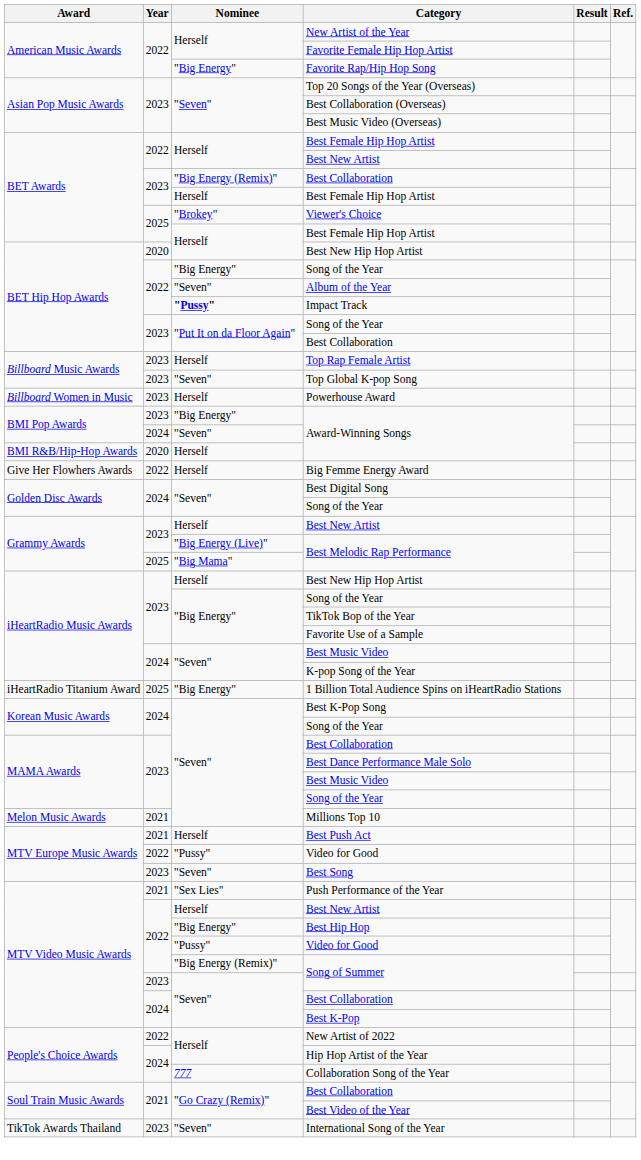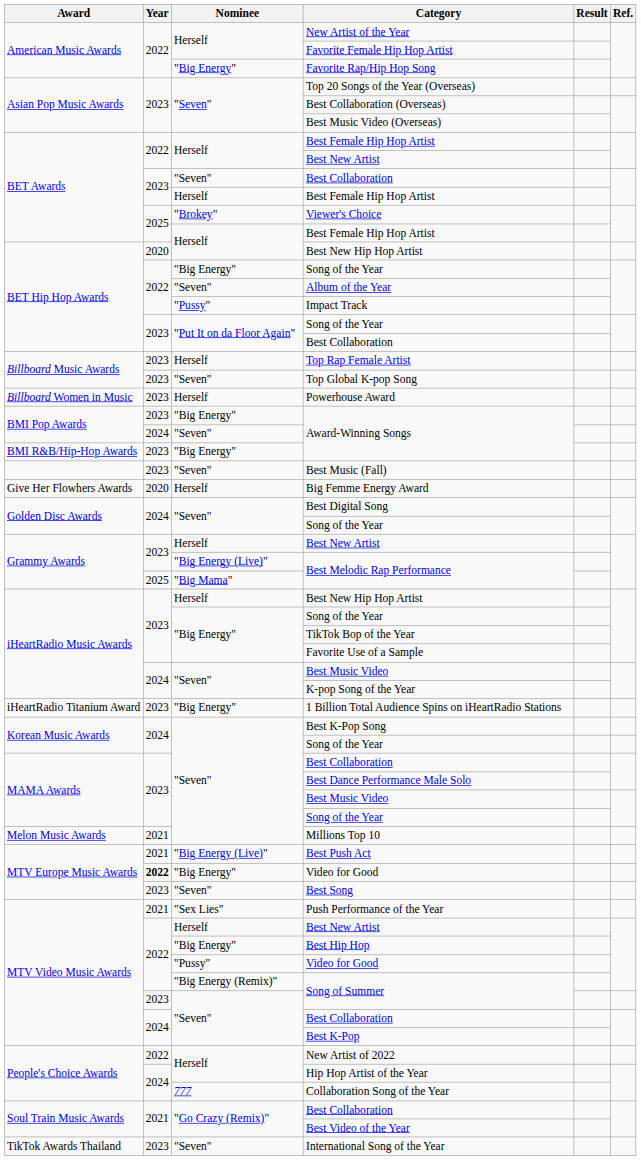 <table class="wikitable sortable">
 <tr>
 <th>Award</th>
 <th>Year</th>
 <th style="width:11em;">Nominee</th>
 <th style="width:23em;">Category</th>
 <th>Result</th>
 <th>Ref.</th>
 </tr>
 <tr>
 <td rowspan="3"><a href='#'>American Music Awards</a></td>
 <td rowspan="3">2022</td>
 <td rowspan="2">Herself</td>
 <td><a href='#'>New Artist of the Year</a></td>
 <td></td>
 <td style="text-align:center;" rowspan="3"></td>
 </tr>
 <tr>
 <td><a href='#'>Favorite Female Hip Hop Artist</a></td>
 <td></td>
 </tr>
 <tr>
 <td>"<a href='#'>Big Energy</a>"</td>
 <td><a href='#'>Favorite Rap/Hip Hop Song</a></td>
 <td></td>
 </tr>
 <tr>
 <td rowspan="3"><a href='#'>Asian Pop Music Awards</a></td>
 <td rowspan="3">2023</td>
 <td rowspan="3">"<a href='#'>Seven</a>" </td>
 <td>Top 20 Songs of the Year (Overseas)</td>
 <td></td>
 <td style="text-align:center"></td>
 </tr>
 <tr>
 <td>Best Collaboration (Overseas)</td>
 <td></td>
 <td style="text-align:center" rowspan="2"></td>
 </tr>
 <tr>
 <td>Best Music Video (Overseas)</td>
 <td></td>
 </tr>
 <tr>
 <td rowspan="6"><a href='#'>BET Awards</a></td>
 <td rowspan="2">2022</td>
 <td rowspan="2">Herself</td>
 <td><a href='#'>Best Female Hip Hop Artist</a></td>
 <td></td>
 <td style="text-align:center;" rowspan="2"></td>
 </tr>
 <tr>
 <td><a href='#'>Best New Artist</a></td>
 <td></td>
 </tr>
 <tr>
 <td rowspan="2">2023</td>
-<td>"<a href='#'>Big Energy (Remix)</a>" </td>
+<td>"Seven" </td>
 <td><a href='#'>Best Collaboration</a></td>
 <td></td>
 <td style="text-align:center;" rowspan="2"></td>
 </tr>
 <tr>
 <td>Herself</td>
 <td>Best Female Hip Hop Artist</td>
 <td></td>
 </tr>
 <tr>
 <td rowspan="2">2025</td>
 <td>"<a href='#'>Brokey</a>"</td>
 <td><a href='#'>Viewer's Choice</a></td>
 <td></td>
 <td rowspan="2"></td>
 </tr>
 <tr>
 <td rowspan="2">Herself</td>
 <td>Best Female Hip Hop Artist</td>
 <td></td>
 </tr>
 <tr>
 <td rowspan="6"><a href='#'>BET Hip Hop Awards</a></td>
 <td>2020</td>
 <td>Best New Hip Hop Artist</td>
 <td></td>
 <td style="text-align:center;"></td>
 </tr>
 <tr>
 <td rowspan="3">2022</td>
 <td>"Big Energy"</td>
 <td>Song of the Year</td>
 <td></td>
 <td style="text-align:center;" rowspan="3"></td>
 </tr>
 <tr>
 <td>"Seven" </td>
 <td><a href='#'>Album of the Year</a></td>
 <td></td>
 </tr>
 <tr>
-<td><strong>"<a href='#'>Pussy</a>"</strong></td>
+<td>"<a href='#'>Pussy</a>"</td>
 <td>Impact Track</td>
 <td></td>
 </tr>
 <tr>
 <td rowspan="2">2023</td>
 <td rowspan="2">"<a href='#'>Put It on da Floor Again</a>" </td>
 <td>Song of the Year</td>
 <td></td>
 <td style="text-align:center;" rowspan="2"></td>
 </tr>
 <tr>
 <td>Best Collaboration</td>
 <td></td>
 </tr>
 <tr>
 <td rowspan="2"><a href='#'><em>Billboard</em> Music Awards</a></td>
 <td>2023</td>
 <td>Herself</td>
 <td><a href='#'>Top Rap Female Artist</a></td>
 <td></td>
 <td style="text-align:center;"></td>
 </tr>
 <tr>
 <td>2023</td>
 <td>"Seven" </td>
 <td>Top Global K-pop Song</td>
 <td></td>
 <td style="text-align:center;"></td>
 </tr>
 <tr>
 <td><a href='#'><em>Billboard</em> Women in Music</a></td>
 <td>2023</td>
 <td>Herself</td>
 <td>Powerhouse Award</td>
 <td></td>
 <td style="text-align:center;"></td>
 </tr>
 <tr>
 <td rowspan="2"><a href='#'>BMI Pop Awards</a></td>
 <td>2023</td>
 <td>"Big Energy"</td>
 <td rowspan="3">Award-Winning Songs</td>
 <td></td>
 <td style="text-align:center;"></td>
 </tr>
 <tr>
 <td>2024</td>
 <td>"Seven"</td>
 <td></td>
 <td style="text-align:center;"></td>
 </tr>
 <tr>
 <td><a href='#'>BMI R&B/Hip-Hop Awards</a></td>
-<td>2020</td>
-<td>Herself</td>
+<td>2023</td>
+<td>"Big Energy"</td>
+<td></td>
+<td style="text-align:center;"></td>
+</tr>
+<tr>
+<td></td>
+<td>2023</td>
+<td>"Seven" </td>
+<td>Best Music (Fall)</td>
 <td></td>
 <td style="text-align:center;"></td>
 </tr>
 <tr>
 <td>Give Her Flowhers Awards</td>
-<td>2022</td>
+<td>2020</td>
 <td>Herself</td>
 <td>Big Femme Energy Award</td>
 <td></td>
 <td style="text-align:center;"></td>
 </tr>
 <tr>
 <td rowspan="2"><a href='#'>Golden Disc Awards</a></td>
 <td rowspan="2">2024</td>
 <td rowspan="2">"Seven" </td>
 <td>Best Digital Song</td>
 <td></td>
 <td style="text-align:center;" rowspan="2"></td>
 </tr>
 <tr>
 <td>Song of the Year</td>
 <td></td>
 </tr>
 <tr>
 <td rowspan="3"><a href='#'>Grammy Awards</a></td>
 <td rowspan="2">2023</td>
 <td>Herself</td>
 <td><a href='#'>Best New Artist</a></td>
 <td></td>
 <td rowspan="3" style="text-align:center;"></td>
 </tr>
 <tr>
 <td>"<a href='#'>Big Energy (Live)</a>"</td>
 <td rowspan="2"><a href='#'>Best Melodic Rap Performance</a></td>
 <td></td>
 </tr>
 <tr>
 <td>2025</td>
 <td>"<a href='#'>Big Mama</a>"</td>
 <td></td>
 </tr>
 <tr>
 <td rowspan="6"><a href='#'>iHeartRadio Music Awards</a></td>
 <td rowspan="4">2023</td>
 <td>Herself</td>
 <td>Best New Hip Hop Artist</td>
 <td></td>
 <td style="text-align:center;" rowspan="4"></td>
 </tr>
 <tr>
 <td rowspan="3">"Big Energy"</td>
 <td>Song of the Year</td>
 <td></td>
 </tr>
 <tr>
 <td>TikTok Bop of the Year</td>
 <td></td>
 </tr>
 <tr>
 <td>Favorite Use of a Sample</td>
 <td></td>
 </tr>
 <tr>
 <td rowspan="2">2024</td>
 <td rowspan="2">"Seven" </td>
 <td><a href='#'>Best Music Video</a></td>
 <td></td>
 <td style="text-align:center" rowspan="2"></td>
 </tr>
 <tr>
 <td>K-pop Song of the Year</td>
 <td></td>
 </tr>
 <tr>
 <td>iHeartRadio Titanium Award</td>
-<td>2025</td>
+<td>2023</td>
 <td>"Big Energy"</td>
 <td>1 Billion Total Audience Spins on iHeartRadio Stations</td>
 <td></td>
 <td style="text-align:center;"></td>
 </tr>
 <tr>
 <td rowspan="2"><a href='#'>Korean Music Awards</a></td>
 <td rowspan="2">2024</td>
 <td rowspan="7">"Seven" </td>
 <td>Best K-Pop Song</td>
 <td></td>
 <td style="text-align:center;"></td>
 </tr>
 <tr>
 <td>Song of the Year</td>
 <td></td>
 <td style="text-align:center;"></td>
 </tr>
 <tr>
 <td rowspan="4"><a href='#'>MAMA Awards</a></td>
 <td rowspan="4">2023</td>
 <td><a href='#'>Best Collaboration</a></td>
 <td></td>
 <td rowspan="2" style="text-align:center;"></td>
 </tr>
 <tr>
 <td><a href='#'>Best Dance Performance Male Solo</a></td>
 <td></td>
 </tr>
 <tr>
 <td><a href='#'>Best Music Video</a></td>
 <td></td>
 <td rowspan="2" style="text-align:center"></td>
 </tr>
 <tr>
 <td><a href='#'>Song of the Year</a></td>
 <td></td>
 </tr>
 <tr>
 <td><a href='#'>Melon Music Awards</a></td>
 <td>2021</td>
 <td>Millions Top 10</td>
 <td></td>
 <td style="text-align:center;"></td>
 </tr>
 <tr>
 <td rowspan="3"><a href='#'>MTV Europe Music Awards</a></td>
 <td>2021</td>
-<td>Herself</td>
+<td>"<a href='#'>Big Energy (Live)</a>"</td>
 <td><a href='#'>Best Push Act</a></td>
 <td></td>
 <td style="text-align:center;"></td>
 </tr>
 <tr>
-<td>2022</td>
-<td>"Pussy"</td>
+<td><strong>2022</strong></td>
+<td>"Big Energy"</td>
 <td>Video for Good</td>
 <td></td>
 <td style="text-align:center;"></td>
 </tr>
 <tr>
 <td>2023</td>
 <td>"Seven" </td>
 <td><a href='#'>Best Song</a></td>
 <td></td>
 <td style="text-align:center;"></td>
 </tr>
 <tr>
 <td rowspan="8"><a href='#'>MTV Video Music Awards</a></td>
 <td>2021</td>
 <td>"Sex Lies"</td>
 <td>Push Performance of the Year</td>
 <td></td>
 <td style="text-align:center;"></td>
 </tr>
 <tr>
 <td rowspan="4">2022</td>
 <td>Herself</td>
 <td><a href='#'>Best New Artist</a></td>
 <td></td>
 <td style="text-align:center;" rowspan="4"></td>
 </tr>
 <tr>
 <td>"Big Energy"</td>
 <td><a href='#'>Best Hip Hop</a></td>
 <td></td>
 </tr>
 <tr>
 <td>"Pussy"</td>
 <td><a href='#'>Video for Good</a></td>
 <td></td>
 </tr>
 <tr>
 <td>"Big Energy (Remix)" </td>
 <td rowspan="2"><a href='#'>Song of Summer</a></td>
 <td></td>
 </tr>
 <tr>
 <td>2023</td>
 <td rowspan="3">"Seven" </td>
 <td></td>
 <td style="text-align:center;"></td>
 </tr>
 <tr>
 <td rowspan="2">2024</td>
 <td><a href='#'>Best Collaboration</a></td>
 <td></td>
 <td rowspan="2" style="text-align:center;"></td>
 </tr>
 <tr>
 <td><a href='#'>Best K-Pop</a></td>
 <td></td>
 </tr>
 <tr>
 <td rowspan="3"><a href='#'>People's Choice Awards</a></td>
 <td>2022</td>
 <td rowspan="2">Herself</td>
 <td>New Artist of 2022</td>
 <td></td>
 <td style="text-align:center;"></td>
 </tr>
 <tr>
 <td rowspan="2">2024</td>
 <td>Hip Hop Artist of the Year</td>
 <td></td>
 <td style="text-align:center;" rowspan="2"></td>
 </tr>
 <tr>
 <td><em><a href='#'>777</a></em></td>
 <td>Collaboration Song of the Year</td>
 <td></td>
 </tr>
 <tr>
 <td rowspan="2"><a href='#'>Soul Train Music Awards</a></td>
 <td rowspan="2">2021</td>
 <td rowspan="2">"<a href='#'>Go Crazy (Remix)</a>" </td>
 <td><a href='#'>Best Collaboration</a></td>
 <td></td>
 <td style="text-align:center;" rowspan="2"></td>
 </tr>
 <tr>
 <td><a href='#'>Best Video of the Year</a></td>
 <td></td>
 </tr>
 <tr>
 <td>TikTok Awards Thailand</td>
 <td>2023</td>
 <td>"Seven" </td>
 <td>International Song of the Year</td>
 <td></td>
 <td style="text-align:center;"></td>
 </tr>
 </table>
